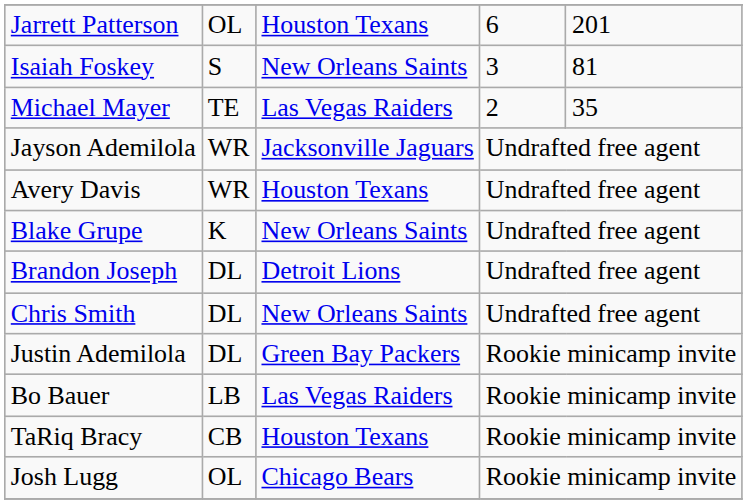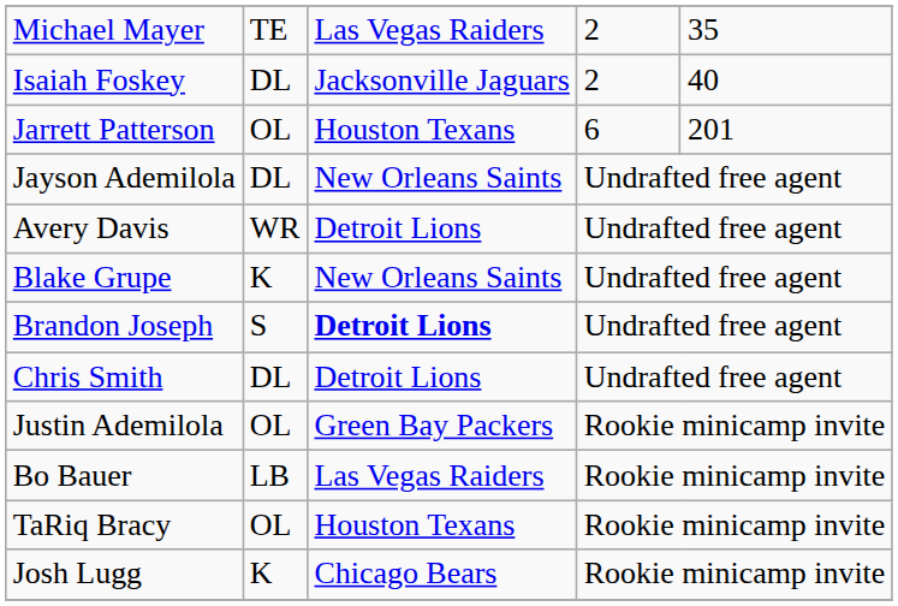 <table class="wikitable">
 <tr>
+</tr>
+<tr>
+<td><a href='#'>Michael Mayer</a></td>
+<td>TE</td>
+<td><a href='#'>Las Vegas Raiders</a></td>
+<td>2</td>
+<td>35</td>
+</tr>
+<tr>
+<td><a href='#'>Isaiah Foskey</a></td>
+<td>DL</td>
+<td><a href='#'>Jacksonville Jaguars</a></td>
+<td>2</td>
+<td>40</td>
 </tr>
 <tr>
 <td><a href='#'>Jarrett Patterson</a></td>
 <td>OL</td>
 <td><a href='#'>Houston Texans</a></td>
 <td>6</td>
 <td>201</td>
 </tr>
 <tr>
-<td><a href='#'>Isaiah Foskey</a></td>
-<td>S</td>
+<td>Jayson Ademilola</td>
+<td>DL</td>
 <td><a href='#'>New Orleans Saints</a></td>
-<td>3</td>
-<td>81</td>
-</tr>
-<tr>
-<td><a href='#'>Michael Mayer</a></td>
-<td>TE</td>
-<td><a href='#'>Las Vegas Raiders</a></td>
-<td>2</td>
-<td>35</td>
-</tr>
-<tr>
-<td>Jayson Ademilola</td>
-<td>WR</td>
-<td><a href='#'>Jacksonville Jaguars</a></td>
 <td colspan="2">Undrafted free agent</td>
 </tr>
 <tr>
 <td>Avery Davis</td>
 <td>WR</td>
-<td><a href='#'>Houston Texans</a></td>
+<td><a href='#'>Detroit Lions</a></td>
 <td colspan="2">Undrafted free agent</td>
 </tr>
 <tr>
 <td><a href='#'>Blake Grupe</a></td>
 <td>K</td>
 <td><a href='#'>New Orleans Saints</a></td>
 <td colspan="2">Undrafted free agent</td>
 </tr>
 <tr>
 <td><a href='#'>Brandon Joseph</a></td>
+<td>S</td>
+<td><strong><a href='#'>Detroit Lions</a></strong></td>
+<td colspan="2">Undrafted free agent</td>
+</tr>
+<tr>
+<td><a href='#'>Chris Smith</a></td>
 <td>DL</td>
 <td><a href='#'>Detroit Lions</a></td>
 <td colspan="2">Undrafted free agent</td>
 </tr>
 <tr>
-<td><a href='#'>Chris Smith</a></td>
-<td>DL</td>
-<td><a href='#'>New Orleans Saints</a></td>
-<td colspan="2">Undrafted free agent</td>
-</tr>
-<tr>
 <td>Justin Ademilola</td>
-<td>DL</td>
+<td>OL</td>
 <td><a href='#'>Green Bay Packers</a></td>
 <td colspan="2">Rookie minicamp invite</td>
 </tr>
 <tr>
 <td>Bo Bauer</td>
 <td>LB</td>
 <td><a href='#'>Las Vegas Raiders</a></td>
 <td colspan="2">Rookie minicamp invite</td>
 </tr>
 <tr>
 <td>TaRiq Bracy</td>
-<td>CB</td>
+<td>OL</td>
 <td><a href='#'>Houston Texans</a></td>
 <td colspan="2">Rookie minicamp invite</td>
 </tr>
 <tr>
 <td>Josh Lugg</td>
-<td>OL</td>
+<td>K</td>
 <td><a href='#'>Chicago Bears</a></td>
 <td colspan="2">Rookie minicamp invite</td>
 </tr>
 <tr>
 </tr>
 </table>
